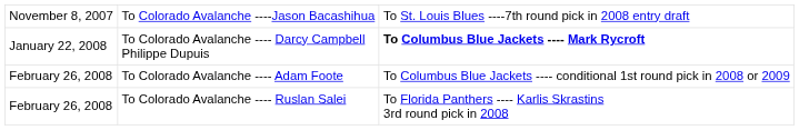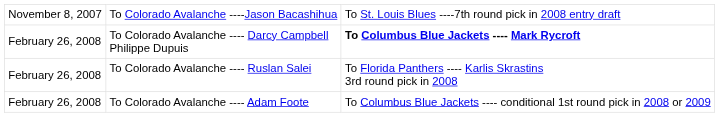 <table border=1 style="border-collapse:collapse" bordercolor="#DFDFDF"  cellpadding="5">
 <tr>
 <td>November 8, 2007<br></td>
 <td valign="top">To <a href='#'>Colorado Avalanche</a> ----<a href='#'>Jason Bacashihua</a></td>
 <td valign="top">To <a href='#'>St. Louis Blues</a> ----7th round pick in <a href='#'>2008 entry draft</a></td>
 </tr>
 <tr>
-<td>January 22, 2008<br></td>
+<td>February 26, 2008<br></td>
 <td valign="top">To Colorado Avalanche ---- <a href='#'>Darcy Campbell</a><br>Philippe Dupuis</td>
 <td valign="top"><strong>To <a href='#'>Columbus Blue Jackets</a> ---- <a href='#'>Mark Rycroft</a></strong></td>
+</tr>
+<tr>
+<td>February 26, 2008<br></td>
+<td valign="top">To Colorado Avalanche ---- <a href='#'>Ruslan Salei</a></td>
+<td valign="top">To <a href='#'>Florida Panthers</a> ---- <a href='#'>Karlis Skrastins</a> <br> 3rd round pick in <a href='#'>2008</a></td>
 </tr>
 <tr>
 <td>February 26, 2008<br></td>
 <td valign="top">To Colorado Avalanche ---- <a href='#'>Adam Foote</a></td>
 <td valign="top">To <a href='#'>Columbus Blue Jackets</a> ---- conditional 1st round pick in <a href='#'>2008</a> or <a href='#'>2009</a></td>
 </tr>
-<tr>
-<td>February 26, 2008<br></td>
-<td valign="top">To Colorado Avalanche ---- <a href='#'>Ruslan Salei</a></td>
-<td valign="top">To <a href='#'>Florida Panthers</a> ---- <a href='#'>Karlis Skrastins</a> <br> 3rd round pick in <a href='#'>2008</a></td>
-</tr>
 </table>
